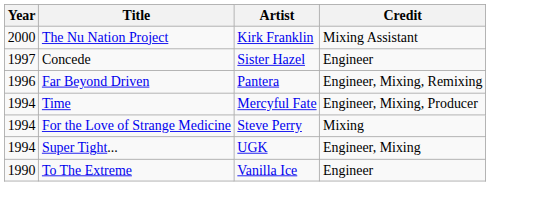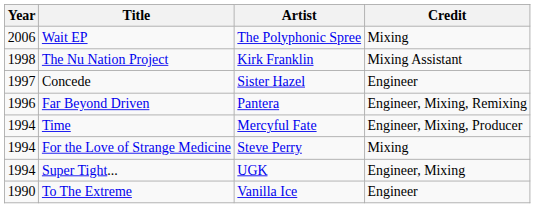 <table class="wikitable">
 <tr>
 <th>Year</th>
 <th>Title</th>
 <th>Artist</th>
 <th>Credit</th>
 </tr>
 <tr>
-<td>2000</td>
+<td>2006</td>
+<td><a href='#'>Wait EP</a></td>
+<td><a href='#'>The Polyphonic Spree</a></td>
+<td>Mixing</td>
+</tr>
+<tr>
+<td>1998</td>
 <td><a href='#'>The Nu Nation Project</a></td>
 <td><a href='#'>Kirk Franklin</a></td>
 <td>Mixing Assistant</td>
 </tr>
 <tr>
 <td>1997</td>
 <td>Concede</td>
 <td><a href='#'>Sister Hazel</a></td>
 <td>Engineer</td>
 </tr>
 <tr>
 <td>1996</td>
 <td><a href='#'>Far Beyond Driven</a></td>
 <td><a href='#'>Pantera</a></td>
 <td>Engineer, Mixing, Remixing</td>
 </tr>
 <tr>
 <td>1994</td>
 <td><a href='#'>Time</a></td>
 <td><a href='#'>Mercyful Fate</a></td>
 <td>Engineer, Mixing, Producer</td>
 </tr>
 <tr>
 <td>1994</td>
 <td><a href='#'>For the Love of Strange Medicine</a></td>
 <td><a href='#'>Steve Perry</a></td>
 <td>Mixing</td>
 </tr>
 <tr>
 <td>1994</td>
 <td><a href='#'>Super Tight</a>...</td>
 <td><a href='#'>UGK</a></td>
 <td>Engineer, Mixing</td>
 </tr>
 <tr>
 <td>1990</td>
 <td><a href='#'>To The Extreme</a></td>
 <td><a href='#'>Vanilla Ice</a></td>
 <td>Engineer</td>
 </tr>
 </table>
